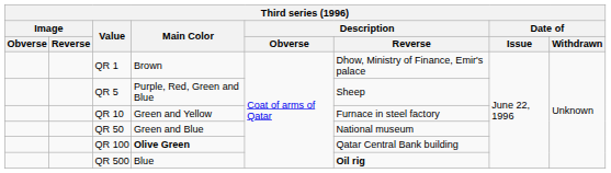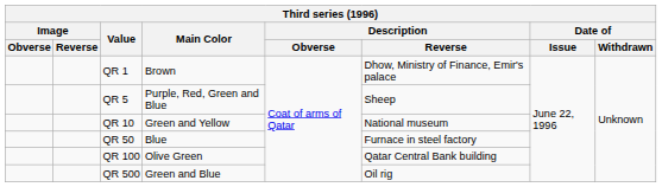 <table class="wikitable" style="font-size: 90%">
 <tr>
 <th colspan=8>Third series (1996)</th>
 </tr>
 <tr>
 <th colspan=2>Image</th>
 <th rowspan=2>Value</th>
 <th rowspan=2>Main Color</th>
 <th colspan=2>Description</th>
 <th colspan=2>Date of</th>
 </tr>
 <tr>
 <th>Obverse</th>
 <th>Reverse</th>
 <th>Obverse</th>
 <th>Reverse</th>
 <th>Issue</th>
 <th>Withdrawn</th>
 </tr>
 <tr>
 <td></td>
 <td></td>
 <td>QR 1</td>
 <td>Brown</td>
 <td rowspan=6><a href='#'>Coat of arms of Qatar</a></td>
 <td>Dhow, Ministry of Finance, Emir's palace</td>
 <td rowspan=6>June 22, 1996</td>
 <td rowspan=6>Unknown</td>
 </tr>
 <tr>
 <td></td>
 <td></td>
 <td>QR 5</td>
 <td>Purple, Red, Green and Blue</td>
 <td>Sheep</td>
 </tr>
 <tr>
 <td></td>
 <td></td>
 <td>QR 10</td>
 <td>Green and Yellow</td>
+<td>National museum</td>
+</tr>
+<tr>
+<td></td>
+<td></td>
+<td>QR 50</td>
+<td>Blue</td>
 <td>Furnace in steel factory</td>
 </tr>
 <tr>
 <td></td>
 <td></td>
-<td>QR 50</td>
-<td>Green and Blue</td>
-<td>National museum</td>
-</tr>
-<tr>
-<td></td>
-<td></td>
 <td>QR 100</td>
-<td><strong>Olive Green</strong></td>
+<td>Olive Green</td>
 <td>Qatar Central Bank building</td>
 </tr>
 <tr>
 <td></td>
 <td></td>
 <td>QR 500</td>
-<td>Blue</td>
-<td><strong>Oil rig</strong></td>
+<td>Green and Blue</td>
+<td>Oil rig</td>
 </tr>
 </table>
